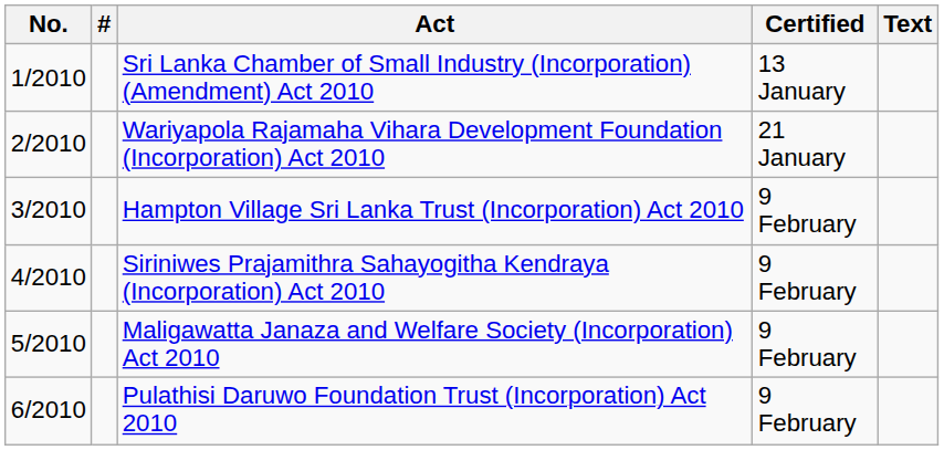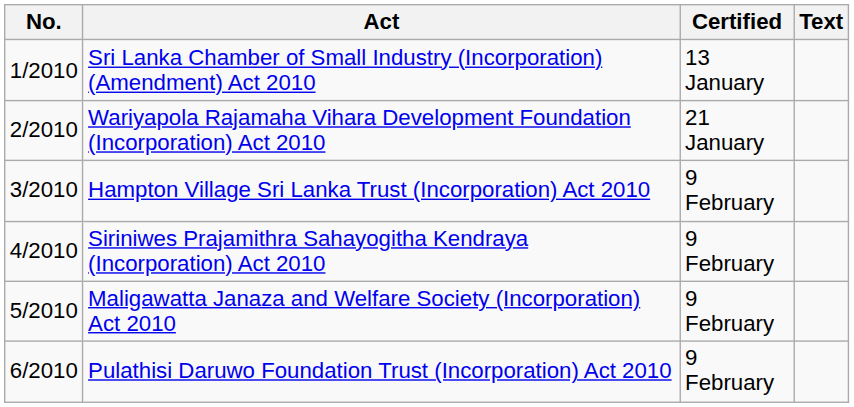 <table class="wikitable sortable">
 <tr>
 <th>No.</th>
-<th>#</th>
 <th>Act</th>
 <th>Certified</th>
 <th>Text</th>
 </tr>
 <tr>
 <td>1/2010</td>
-<td></td>
 <td><a href='#'>Sri Lanka Chamber of Small Industry (Incorporation) (Amendment) Act 2010</a></td>
 <td>13 January</td>
 <td></td>
 </tr>
 <tr>
 <td>2/2010</td>
-<td></td>
 <td><a href='#'>Wariyapola Rajamaha Vihara Development Foundation (Incorporation) Act 2010</a></td>
 <td>21 January</td>
 <td></td>
 </tr>
 <tr>
 <td>3/2010</td>
-<td></td>
 <td><a href='#'>Hampton Village Sri Lanka Trust (Incorporation) Act 2010</a></td>
 <td>9 February</td>
 <td></td>
 </tr>
 <tr>
 <td>4/2010</td>
-<td></td>
 <td><a href='#'>Siriniwes Prajamithra Sahayogitha Kendraya (Incorporation) Act 2010</a></td>
 <td>9 February</td>
 <td></td>
 </tr>
 <tr>
 <td>5/2010</td>
-<td></td>
 <td><a href='#'>Maligawatta Janaza and Welfare Society (Incorporation) Act 2010</a></td>
 <td>9 February</td>
 <td></td>
 </tr>
 <tr>
 <td>6/2010</td>
-<td></td>
 <td><a href='#'>Pulathisi Daruwo Foundation Trust (Incorporation) Act 2010</a></td>
 <td>9 February</td>
 <td></td>
 </tr>
 </table>
